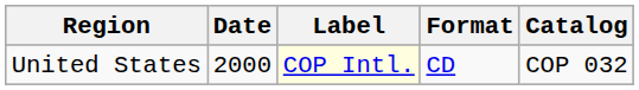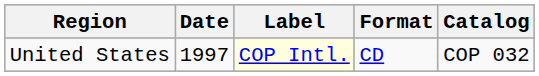 <table class="wikitable">
 <tr>
 <th>Region</th>
 <th>Date</th>
 <th>Label</th>
 <th>Format</th>
 <th>Catalog</th>
 </tr>
 <tr>
 <td>United States</td>
-<td>2000</td>
+<td>1997</td>
 <td style="background: lightyellow;"><a href='#'>COP Intl.</a></td>
 <td><a href='#'>CD</a></td>
 <td>COP 032</td>
 </tr>
 </table>
